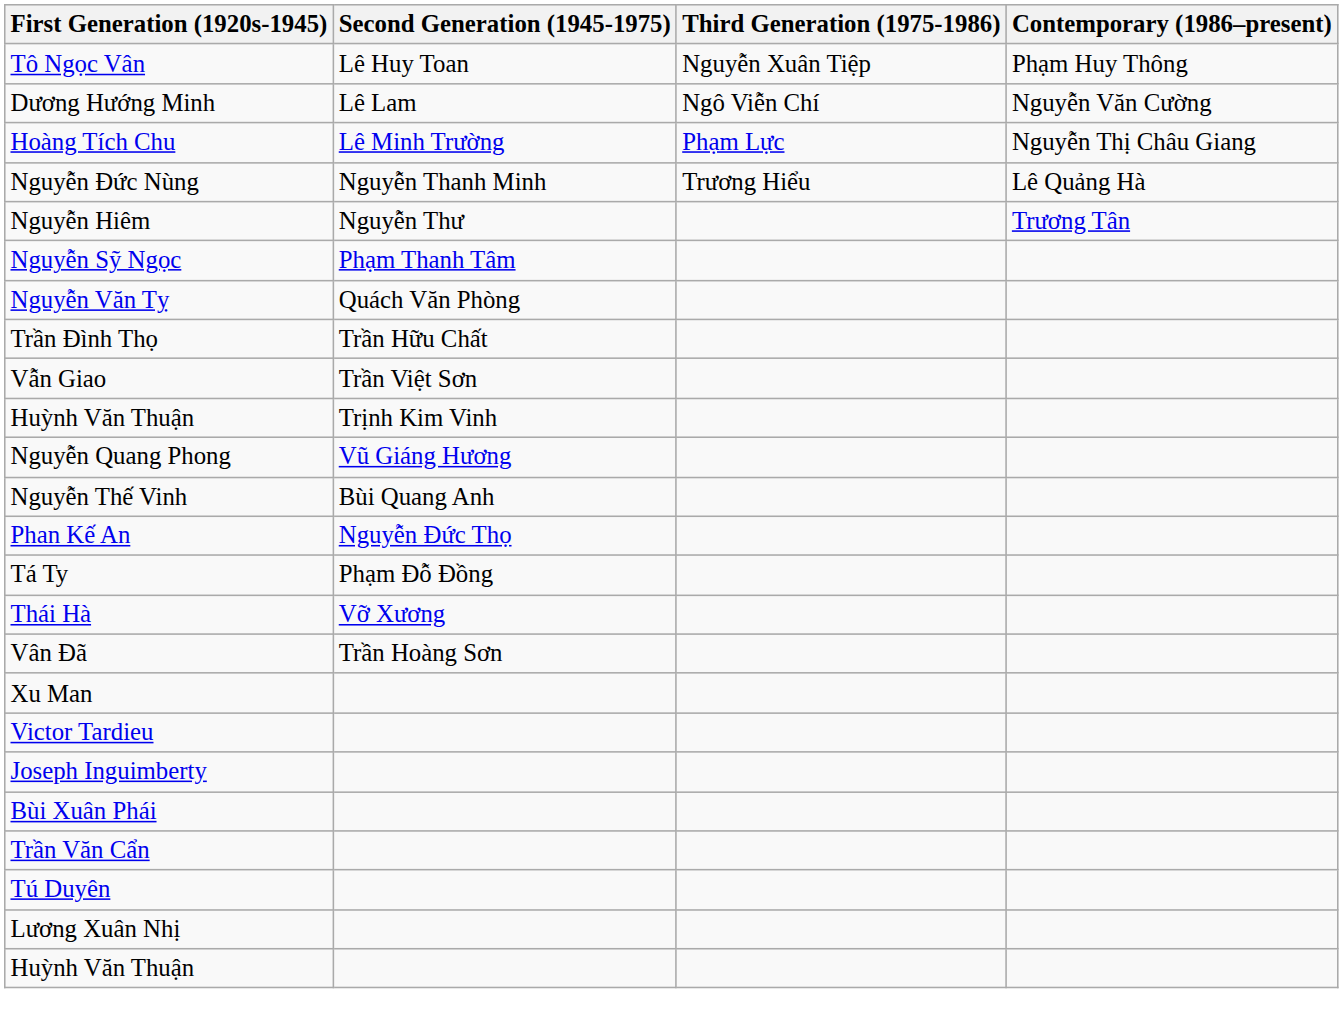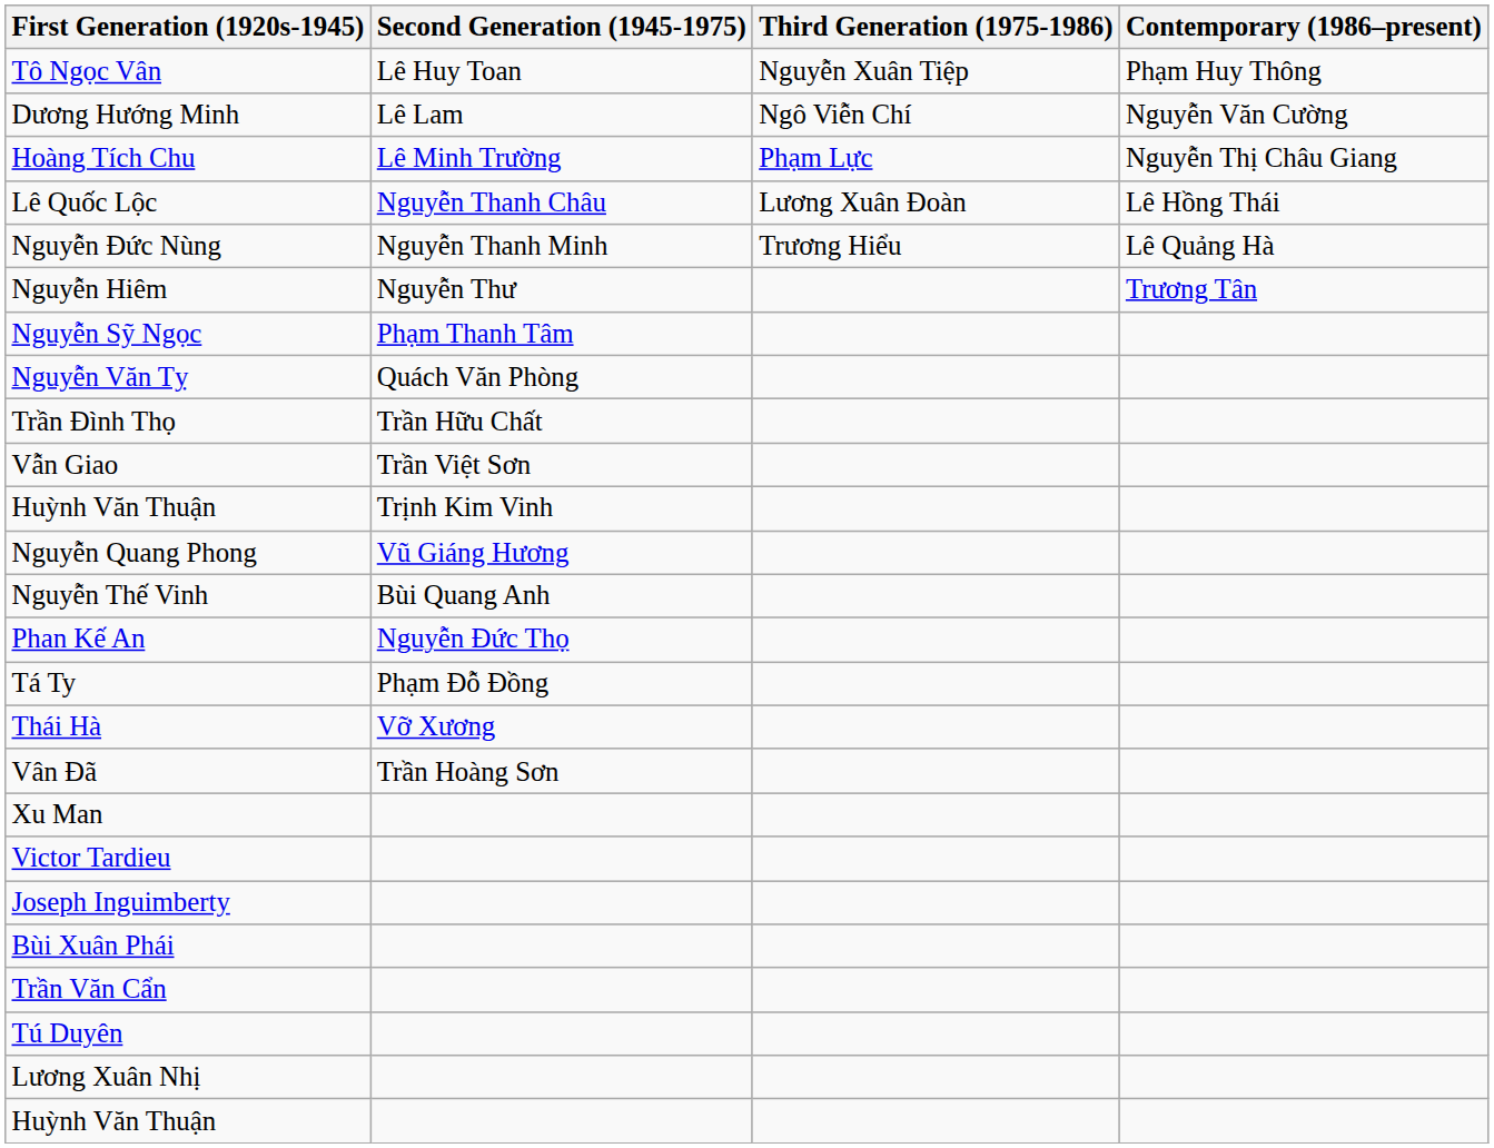 <table class="wikitable">
 <tr>
 <th>First Generation (1920s-1945)</th>
 <th>Second Generation (1945-1975)</th>
 <th>Third Generation (1975-1986)</th>
 <th>Contemporary (1986–present)</th>
 </tr>
 <tr>
 <td><a href='#'>Tô Ngọc Vân</a></td>
 <td>Lê Huy Toan</td>
 <td>Nguyễn Xuân Tiệp</td>
 <td>Phạm Huy Thông</td>
 </tr>
 <tr>
 <td>Dương Hướng Minh</td>
 <td>Lê Lam</td>
 <td>Ngô Viễn Chí</td>
 <td>Nguyễn Văn Cường</td>
 </tr>
 <tr>
 <td><a href='#'>Hoàng Tích Chu</a></td>
 <td><a href='#'>Lê Minh Trường</a></td>
 <td><a href='#'>Phạm Lực</a></td>
 <td>Nguyễn Thị Châu Giang</td>
+</tr>
+<tr>
+<td>Lê Quốc Lộc</td>
+<td><a href='#'>Nguyễn Thanh Châu</a></td>
+<td>Lương Xuân Đoàn</td>
+<td>Lê Hồng Thái</td>
 </tr>
 <tr>
 <td>Nguyễn Đức Nùng</td>
 <td>Nguyễn Thanh Minh</td>
 <td>Trương Hiểu</td>
 <td>Lê Quảng Hà</td>
 </tr>
 <tr>
 <td>Nguyễn Hiêm</td>
 <td>Nguyễn Thư</td>
 <td></td>
 <td><a href='#'>Trương Tân</a></td>
 </tr>
 <tr>
 <td><a href='#'>Nguyễn Sỹ Ngọc</a></td>
 <td><a href='#'>Phạm Thanh Tâm</a></td>
 <td></td>
 <td></td>
 </tr>
 <tr>
 <td><a href='#'>Nguyễn Văn Tỵ</a></td>
 <td>Quách Văn Phòng</td>
 <td></td>
 <td></td>
 </tr>
 <tr>
 <td>Trần Đình Thọ</td>
 <td>Trần Hữu Chất</td>
 <td></td>
 <td></td>
 </tr>
 <tr>
 <td>Vẫn Giao</td>
 <td>Trần Việt Sơn</td>
 <td></td>
 <td></td>
 </tr>
 <tr>
 <td>Huỳnh Văn Thuận</td>
 <td>Trịnh Kim Vinh</td>
 <td></td>
 <td></td>
 </tr>
 <tr>
 <td>Nguyễn Quang Phong</td>
 <td><a href='#'>Vũ Giáng Hương</a></td>
 <td></td>
 <td></td>
 </tr>
 <tr>
 <td>Nguyễn Thế Vinh</td>
 <td>Bùi Quang Anh</td>
 <td></td>
 <td></td>
 </tr>
 <tr>
 <td><a href='#'>Phan Kế An</a></td>
 <td><a href='#'>Nguyễn Đức Thọ</a></td>
 <td></td>
 <td></td>
 </tr>
 <tr>
 <td>Tá Ty</td>
 <td>Phạm Đỗ Đồng</td>
 <td></td>
 <td></td>
 </tr>
 <tr>
 <td><a href='#'>Thái Hà</a></td>
 <td><a href='#'>Vỡ Xương</a></td>
 <td></td>
 <td></td>
 </tr>
 <tr>
 <td>Vân Đã</td>
 <td>Trần Hoàng Sơn</td>
 <td></td>
 <td></td>
 </tr>
 <tr>
 <td>Xu Man</td>
 <td></td>
 <td></td>
 <td></td>
 </tr>
 <tr>
 <td><a href='#'>Victor Tardieu</a></td>
 <td></td>
 <td></td>
 <td></td>
 </tr>
 <tr>
 <td><a href='#'>Joseph Inguimberty</a></td>
 <td></td>
 <td></td>
 <td></td>
 </tr>
 <tr>
 <td><a href='#'>Bùi Xuân Phái</a></td>
 <td></td>
 <td></td>
 <td></td>
 </tr>
 <tr>
 <td><a href='#'>Trần Văn Cẩn</a></td>
 <td></td>
 <td></td>
 <td></td>
 </tr>
 <tr>
 <td><a href='#'>Tú Duyên</a></td>
 <td></td>
 <td></td>
 <td></td>
 </tr>
 <tr>
 <td>Lương Xuân Nhị</td>
 <td></td>
 <td></td>
 <td></td>
 </tr>
 <tr>
 <td>Huỳnh Văn Thuận</td>
 <td></td>
 <td></td>
 <td></td>
 </tr>
 </table>
